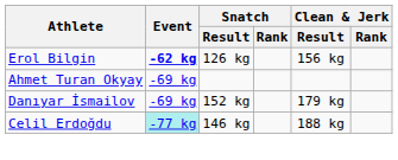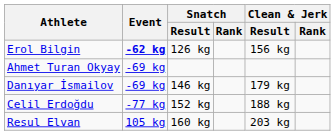 <table class="wikitable">
 <tr>
 <th rowspan="2">Athlete</th>
 <th rowspan="2">Event</th>
 <th colspan="2">Snatch</th>
 <th colspan="2">Clean & Jerk</th>
 </tr>
 <tr>
 <th>Result</th>
 <th>Rank</th>
 <th>Result</th>
 <th>Rank</th>
 </tr>
 <tr align=center>
 <td align=left><a href='#'>Erol Bilgin</a></td>
 <td align=left><strong><a href='#'>-62 kg</a></strong></td>
 <td>126 kg</td>
 <td></td>
 <td>156 kg</td>
 <td></td>
 </tr>
 <tr align=center>
 <td align=left><a href='#'>Ahmet Turan Okyay</a></td>
 <td align=left><a href='#'>-69 kg</a></td>
 <td></td>
 <td></td>
 <td></td>
 <td></td>
 </tr>
 <tr align=center>
 <td align=left><a href='#'>Danıyar İsmailov</a></td>
 <td align=left><a href='#'>-69 kg</a></td>
-<td>152 kg</td>
+<td>146 kg</td>
 <td></td>
 <td>179 kg</td>
 <td></td>
 </tr>
 <tr align=center>
 <td align=left><a href='#'>Celil Erdoğdu</a></td>
-<td align=left style="background: paleturquoise;"><a href='#'>-77 kg</a></td>
-<td>146 kg</td>
+<td align=left><a href='#'>-77 kg</a></td>
+<td>152 kg</td>
 <td></td>
 <td>188 kg</td>
 <td></td>
 </tr>
+<tr align=center>
+<td align=left><a href='#'>Resul Elvan</a></td>
+<td align=left><a href='#'>105 kg</a></td>
+<td>160 kg</td>
+<td></td>
+<td>203 kg</td>
+<td></td>
+</tr>
 </table>
